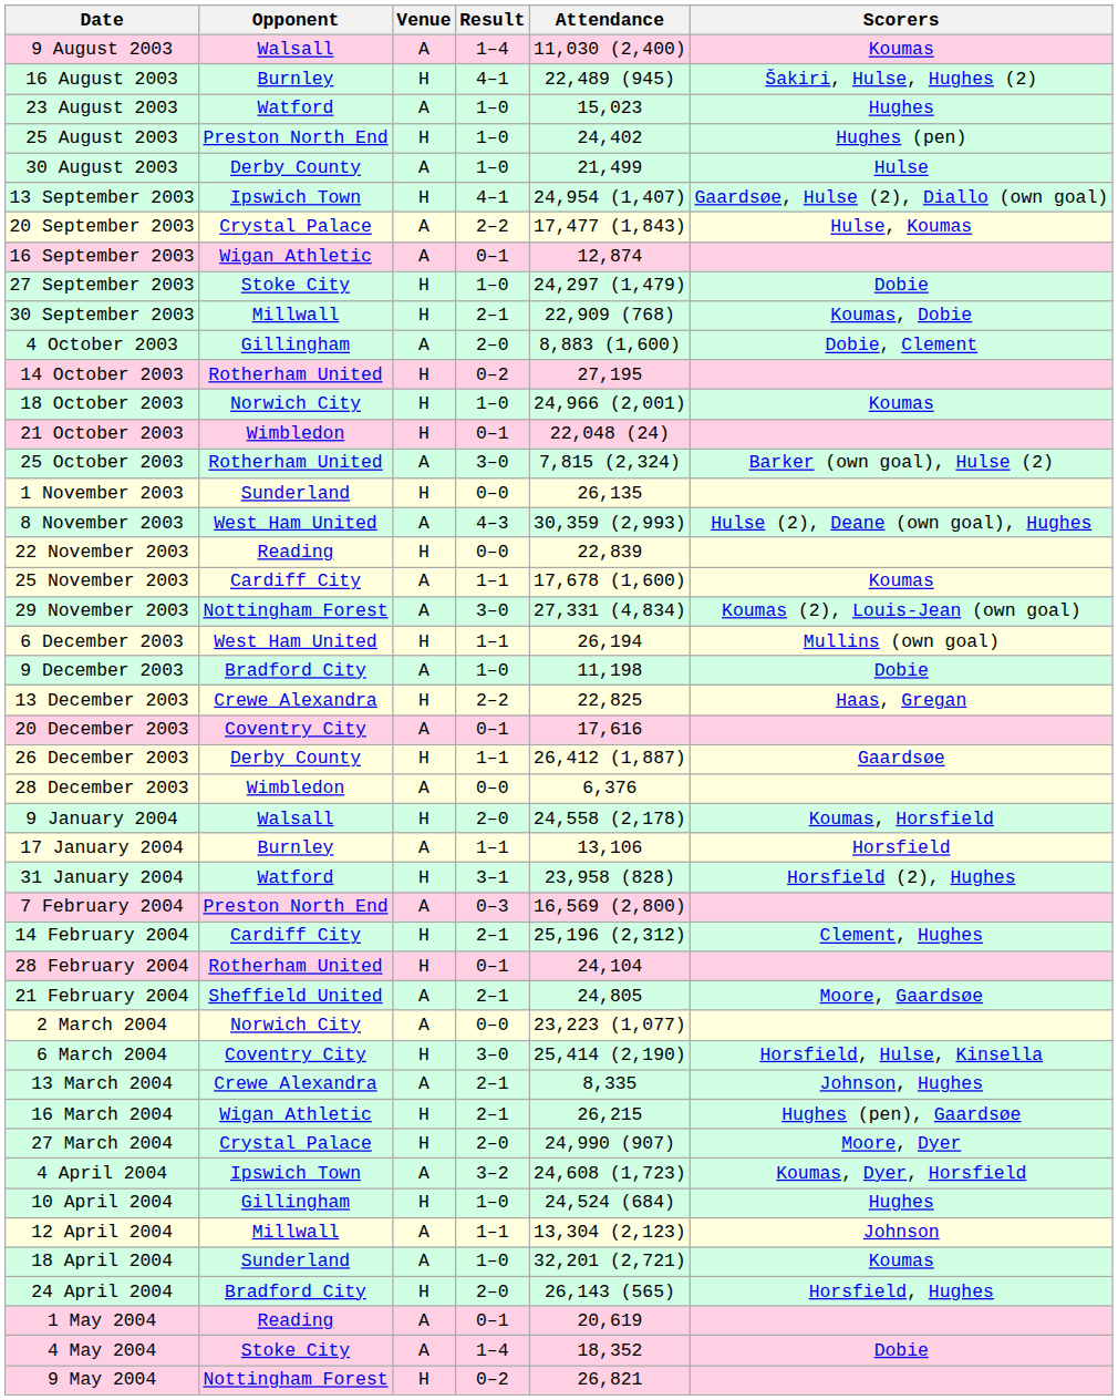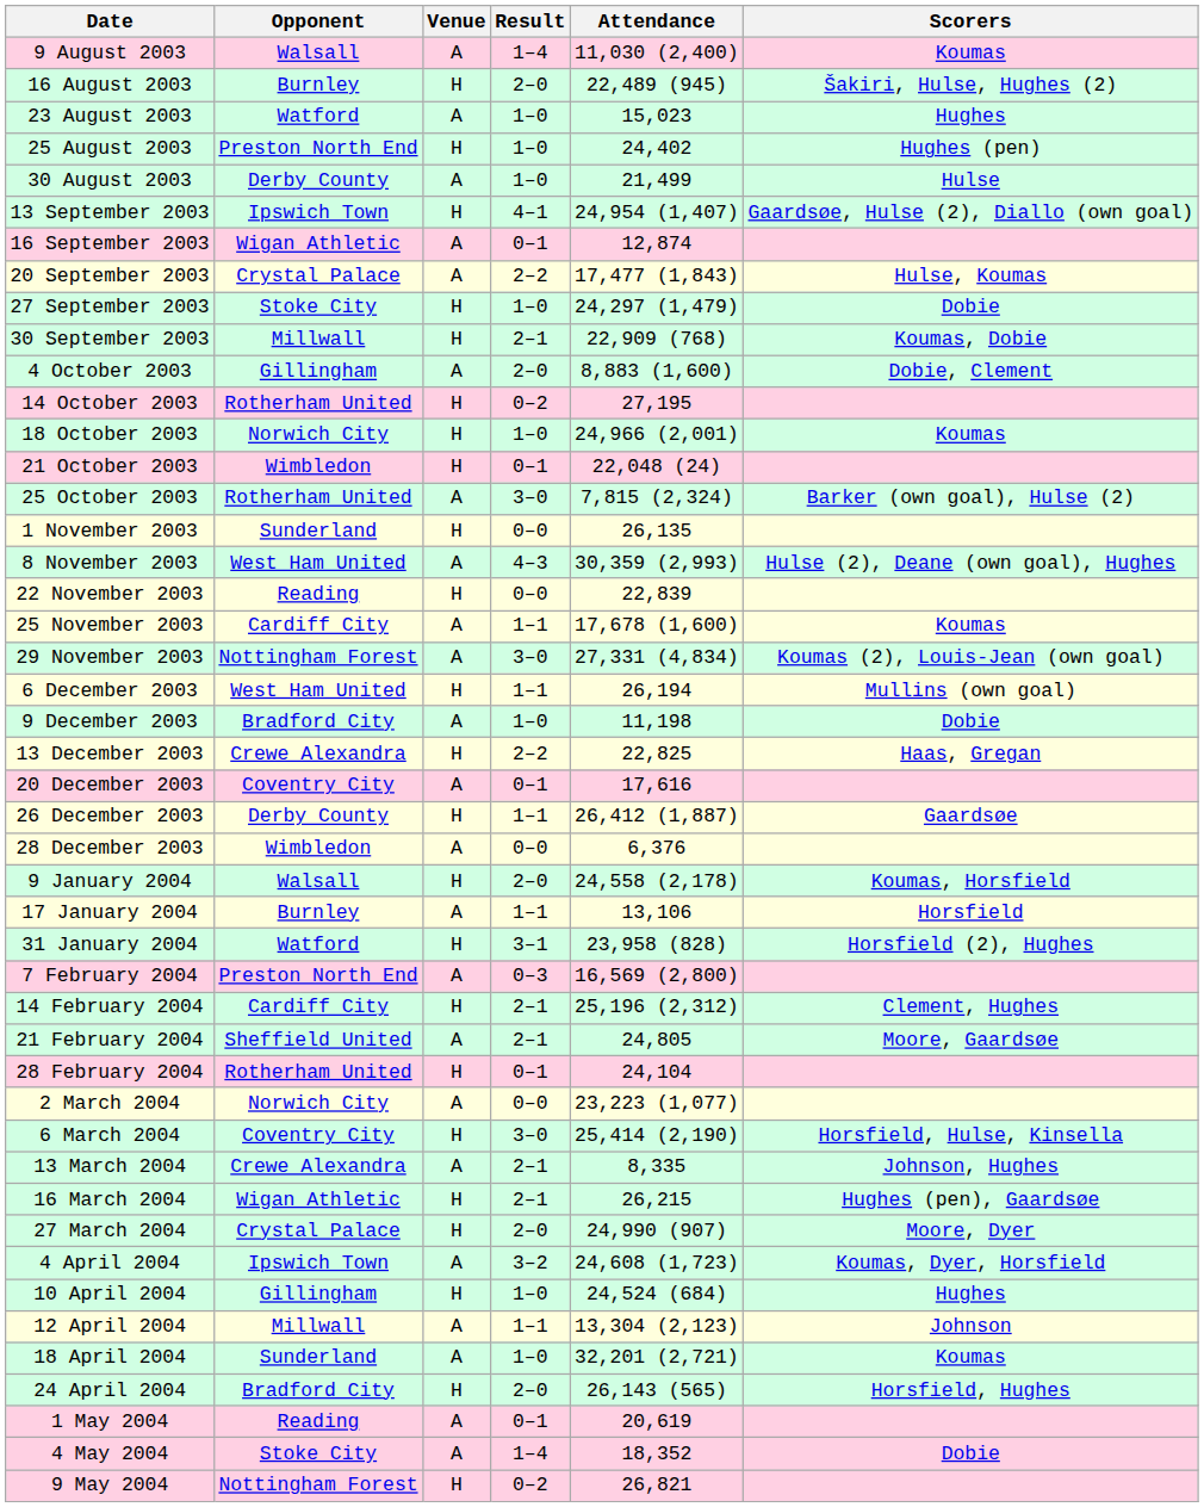 <table class="wikitable sortable" style="font-size:100%; text-align:center">
 <tr>
 <th>Date</th>
 <th>Opponent</th>
 <th>Venue</th>
 <th>Result</th>
 <th>Attendance</th>
 <th>Scorers</th>
 </tr>
 <tr style="background-color: #ffd0e3;">
 <td>9 August 2003</td>
 <td><a href='#'>Walsall</a></td>
 <td>A</td>
 <td>1–4</td>
 <td>11,030 (2,400)</td>
 <td><a href='#'>Koumas</a></td>
 </tr>
 <tr style="background-color: #d0ffe3;">
 <td>16 August 2003</td>
 <td><a href='#'>Burnley</a></td>
 <td>H</td>
-<td>4–1</td>
+<td>2–0</td>
 <td>22,489 (945)</td>
 <td><a href='#'>Šakiri</a>, <a href='#'>Hulse</a>, <a href='#'>Hughes</a> (2)</td>
 </tr>
 <tr style="background-color: #d0ffe3;">
 <td>23 August 2003</td>
 <td><a href='#'>Watford</a></td>
 <td>A</td>
 <td>1–0</td>
 <td>15,023</td>
 <td><a href='#'>Hughes</a></td>
 </tr>
 <tr style="background-color: #d0ffe3;">
 <td>25 August 2003</td>
 <td><a href='#'>Preston North End</a></td>
 <td>H</td>
 <td>1–0</td>
 <td>24,402</td>
 <td><a href='#'>Hughes</a> (pen)</td>
 </tr>
 <tr style="background-color: #d0ffe3;">
 <td>30 August 2003</td>
 <td><a href='#'>Derby County</a></td>
 <td>A</td>
 <td>1–0</td>
 <td>21,499</td>
 <td><a href='#'>Hulse</a></td>
 </tr>
 <tr style="background-color: #d0ffe3;">
 <td>13 September 2003</td>
 <td><a href='#'>Ipswich Town</a></td>
 <td>H</td>
 <td>4–1</td>
 <td>24,954 (1,407)</td>
 <td><a href='#'>Gaardsøe</a>, <a href='#'>Hulse</a> (2), <a href='#'>Diallo</a> (own goal)</td>
 </tr>
+<tr style="background-color: #ffd0e3;">
+<td>16 September 2003</td>
+<td><a href='#'>Wigan Athletic</a></td>
+<td>A</td>
+<td>0–1</td>
+<td>12,874</td>
+<td></td>
+</tr>
 <tr style="background-color: #ffffdd;">
 <td>20 September 2003</td>
 <td><a href='#'>Crystal Palace</a></td>
 <td>A</td>
 <td>2–2</td>
 <td>17,477 (1,843)</td>
 <td><a href='#'>Hulse</a>, <a href='#'>Koumas</a></td>
-</tr>
-<tr style="background-color: #ffd0e3;">
-<td>16 September 2003</td>
-<td><a href='#'>Wigan Athletic</a></td>
-<td>A</td>
-<td>0–1</td>
-<td>12,874</td>
-<td></td>
 </tr>
 <tr style="background-color: #d0ffe3;">
 <td>27 September 2003</td>
 <td><a href='#'>Stoke City</a></td>
 <td>H</td>
 <td>1–0</td>
 <td>24,297 (1,479)</td>
 <td><a href='#'>Dobie</a></td>
 </tr>
 <tr style="background-color: #d0ffe3;">
 <td>30 September 2003</td>
 <td><a href='#'>Millwall</a></td>
 <td>H</td>
 <td>2–1</td>
 <td>22,909 (768)</td>
 <td><a href='#'>Koumas</a>, <a href='#'>Dobie</a></td>
 </tr>
 <tr style="background-color: #d0ffe3;">
 <td>4 October 2003</td>
 <td><a href='#'>Gillingham</a></td>
 <td>A</td>
 <td>2–0</td>
 <td>8,883 (1,600)</td>
 <td><a href='#'>Dobie</a>, <a href='#'>Clement</a></td>
 </tr>
 <tr style="background-color: #ffd0e3;">
 <td>14 October 2003</td>
 <td><a href='#'>Rotherham United</a></td>
 <td>H</td>
 <td>0–2</td>
 <td>27,195</td>
 <td></td>
 </tr>
 <tr style="background-color: #d0ffe3;">
 <td>18 October 2003</td>
 <td><a href='#'>Norwich City</a></td>
 <td>H</td>
 <td>1–0</td>
 <td>24,966 (2,001)</td>
 <td><a href='#'>Koumas</a></td>
 </tr>
 <tr style="background-color: #ffd0e3;">
 <td>21 October 2003</td>
 <td><a href='#'>Wimbledon</a></td>
 <td>H</td>
 <td>0–1</td>
 <td>22,048 (24)</td>
 <td></td>
 </tr>
 <tr style="background-color: #d0ffe3;">
 <td>25 October 2003</td>
 <td><a href='#'>Rotherham United</a></td>
 <td>A</td>
 <td>3–0</td>
 <td>7,815 (2,324)</td>
 <td><a href='#'>Barker</a> (own goal), <a href='#'>Hulse</a> (2)</td>
 </tr>
 <tr style="background-color: #ffffdd;">
 <td>1 November 2003</td>
 <td><a href='#'>Sunderland</a></td>
 <td>H</td>
 <td>0–0</td>
 <td>26,135</td>
 <td></td>
 </tr>
 <tr style="background-color: #d0ffe3;">
 <td>8 November 2003</td>
 <td><a href='#'>West Ham United</a></td>
 <td>A</td>
 <td>4–3</td>
 <td>30,359 (2,993)</td>
 <td><a href='#'>Hulse</a> (2), <a href='#'>Deane</a> (own goal), <a href='#'>Hughes</a></td>
 </tr>
 <tr style="background-color: #ffffdd;">
 <td>22 November 2003</td>
 <td><a href='#'>Reading</a></td>
 <td>H</td>
 <td>0–0</td>
 <td>22,839</td>
 <td></td>
 </tr>
 <tr style="background-color: #ffffdd;">
 <td>25 November 2003</td>
 <td><a href='#'>Cardiff City</a></td>
 <td>A</td>
 <td>1–1</td>
 <td>17,678 (1,600)</td>
 <td><a href='#'>Koumas</a></td>
 </tr>
 <tr style="background-color: #d0ffe3;">
 <td>29 November 2003</td>
 <td><a href='#'>Nottingham Forest</a></td>
 <td>A</td>
 <td>3–0</td>
 <td>27,331 (4,834)</td>
 <td><a href='#'>Koumas</a> (2), <a href='#'>Louis-Jean</a> (own goal)</td>
 </tr>
 <tr style="background-color: #ffffdd;">
 <td>6 December 2003</td>
 <td><a href='#'>West Ham United</a></td>
 <td>H</td>
 <td>1–1</td>
 <td>26,194</td>
 <td><a href='#'>Mullins</a> (own goal)</td>
 </tr>
 <tr style="background-color: #d0ffe3;">
 <td>9 December 2003</td>
 <td><a href='#'>Bradford City</a></td>
 <td>A</td>
 <td>1–0</td>
 <td>11,198</td>
 <td><a href='#'>Dobie</a></td>
 </tr>
 <tr style="background-color: #ffffdd;">
 <td>13 December 2003</td>
 <td><a href='#'>Crewe Alexandra</a></td>
 <td>H</td>
 <td>2–2</td>
 <td>22,825</td>
 <td><a href='#'>Haas</a>, <a href='#'>Gregan</a></td>
 </tr>
 <tr style="background-color: #ffd0e3;">
 <td>20 December 2003</td>
 <td><a href='#'>Coventry City</a></td>
 <td>A</td>
 <td>0–1</td>
 <td>17,616</td>
 <td></td>
 </tr>
 <tr style="background-color: #ffffdd;">
 <td>26 December 2003</td>
 <td><a href='#'>Derby County</a></td>
 <td>H</td>
 <td>1–1</td>
 <td>26,412 (1,887)</td>
 <td><a href='#'>Gaardsøe</a></td>
 </tr>
 <tr style="background-color: #ffffdd;">
 <td>28 December 2003</td>
 <td><a href='#'>Wimbledon</a></td>
 <td>A</td>
 <td>0–0</td>
 <td>6,376</td>
 <td></td>
 </tr>
 <tr style="background-color: #d0ffe3;">
 <td>9 January 2004</td>
 <td><a href='#'>Walsall</a></td>
 <td>H</td>
 <td>2–0</td>
 <td>24,558 (2,178)</td>
 <td><a href='#'>Koumas</a>, <a href='#'>Horsfield</a></td>
 </tr>
 <tr style="background-color: #ffffdd;">
 <td>17 January 2004</td>
 <td><a href='#'>Burnley</a></td>
 <td>A</td>
 <td>1–1</td>
 <td>13,106</td>
 <td><a href='#'>Horsfield</a></td>
 </tr>
 <tr style="background-color: #d0ffe3;">
 <td>31 January 2004</td>
 <td><a href='#'>Watford</a></td>
 <td>H</td>
 <td>3–1</td>
 <td>23,958 (828)</td>
 <td><a href='#'>Horsfield</a> (2), <a href='#'>Hughes</a></td>
 </tr>
 <tr style="background-color: #ffd0e3;">
 <td>7 February 2004</td>
 <td><a href='#'>Preston North End</a></td>
 <td>A</td>
 <td>0–3</td>
 <td>16,569 (2,800)</td>
 <td></td>
 </tr>
 <tr style="background-color: #d0ffe3;">
 <td>14 February 2004</td>
 <td><a href='#'>Cardiff City</a></td>
 <td>H</td>
 <td>2–1</td>
 <td>25,196 (2,312)</td>
 <td><a href='#'>Clement</a>, <a href='#'>Hughes</a></td>
 </tr>
+<tr style="background-color: #d0ffe3;">
+<td>21 February 2004</td>
+<td><a href='#'>Sheffield United</a></td>
+<td>A</td>
+<td>2–1</td>
+<td>24,805</td>
+<td><a href='#'>Moore</a>, <a href='#'>Gaardsøe</a></td>
+</tr>
 <tr style="background-color: #ffd0e3;">
 <td>28 February 2004</td>
 <td><a href='#'>Rotherham United</a></td>
 <td>H</td>
 <td>0–1</td>
 <td>24,104</td>
 <td></td>
-</tr>
-<tr style="background-color: #d0ffe3;">
-<td>21 February 2004</td>
-<td><a href='#'>Sheffield United</a></td>
-<td>A</td>
-<td>2–1</td>
-<td>24,805</td>
-<td><a href='#'>Moore</a>, <a href='#'>Gaardsøe</a></td>
 </tr>
 <tr style="background-color: #ffffdd;">
 <td>2 March 2004</td>
 <td><a href='#'>Norwich City</a></td>
 <td>A</td>
 <td>0–0</td>
 <td>23,223 (1,077)</td>
 <td></td>
 </tr>
 <tr style="background-color: #d0ffe3;">
 <td>6 March 2004</td>
 <td><a href='#'>Coventry City</a></td>
 <td>H</td>
 <td>3–0</td>
 <td>25,414 (2,190)</td>
 <td><a href='#'>Horsfield</a>, <a href='#'>Hulse</a>, <a href='#'>Kinsella</a></td>
 </tr>
 <tr style="background-color: #d0ffe3;">
 <td>13 March 2004</td>
 <td><a href='#'>Crewe Alexandra</a></td>
 <td>A</td>
 <td>2–1</td>
 <td>8,335</td>
 <td><a href='#'>Johnson</a>, <a href='#'>Hughes</a></td>
 </tr>
 <tr style="background-color: #d0ffe3;">
 <td>16 March 2004</td>
 <td><a href='#'>Wigan Athletic</a></td>
 <td>H</td>
 <td>2–1</td>
 <td>26,215</td>
 <td><a href='#'>Hughes</a> (pen), <a href='#'>Gaardsøe</a></td>
 </tr>
 <tr style="background-color: #d0ffe3;">
 <td>27 March 2004</td>
 <td><a href='#'>Crystal Palace</a></td>
 <td>H</td>
 <td>2–0</td>
 <td>24,990 (907)</td>
 <td><a href='#'>Moore</a>, <a href='#'>Dyer</a></td>
 </tr>
 <tr style="background-color: #d0ffe3;">
 <td>4 April 2004</td>
 <td><a href='#'>Ipswich Town</a></td>
 <td>A</td>
 <td>3–2</td>
 <td>24,608 (1,723)</td>
 <td><a href='#'>Koumas</a>, <a href='#'>Dyer</a>, <a href='#'>Horsfield</a></td>
 </tr>
 <tr style="background-color: #d0ffe3;">
 <td>10 April 2004</td>
 <td><a href='#'>Gillingham</a></td>
 <td>H</td>
 <td>1–0</td>
 <td>24,524 (684)</td>
 <td><a href='#'>Hughes</a></td>
 </tr>
 <tr style="background-color: #ffffdd;">
 <td>12 April 2004</td>
 <td><a href='#'>Millwall</a></td>
 <td>A</td>
 <td>1–1</td>
 <td>13,304 (2,123)</td>
 <td><a href='#'>Johnson</a></td>
 </tr>
 <tr style="background-color: #d0ffe3;">
 <td>18 April 2004</td>
 <td><a href='#'>Sunderland</a></td>
 <td>A</td>
 <td>1–0</td>
 <td>32,201 (2,721)</td>
 <td><a href='#'>Koumas</a></td>
 </tr>
 <tr style="background-color: #d0ffe3;">
 <td>24 April 2004</td>
 <td><a href='#'>Bradford City</a></td>
 <td>H</td>
 <td>2–0</td>
 <td>26,143 (565)</td>
 <td><a href='#'>Horsfield</a>, <a href='#'>Hughes</a></td>
 </tr>
 <tr style="background-color: #ffd0e3;">
 <td>1 May 2004</td>
 <td><a href='#'>Reading</a></td>
 <td>A</td>
 <td>0–1</td>
 <td>20,619</td>
 <td></td>
 </tr>
 <tr style="background-color: #ffd0e3;">
 <td>4 May 2004</td>
 <td><a href='#'>Stoke City</a></td>
 <td>A</td>
 <td>1–4</td>
 <td>18,352</td>
 <td><a href='#'>Dobie</a></td>
 </tr>
 <tr style="background-color: #ffd0e3;">
 <td>9 May 2004</td>
 <td><a href='#'>Nottingham Forest</a></td>
 <td>H</td>
 <td>0–2</td>
 <td>26,821</td>
 <td></td>
 </tr>
 </table>
